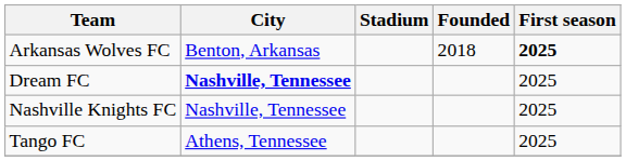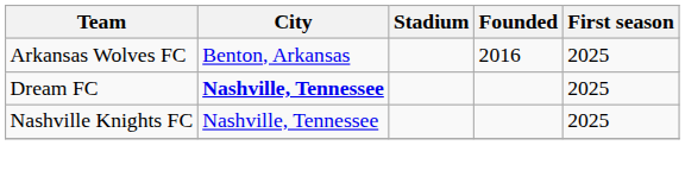 <table class="wikitable sortable">
 <tr>
 <th scope="col">Team</th>
 <th scope="col">City</th>
 <th scope="col">Stadium</th>
 <th scope="col">Founded</th>
 <th scope="col">First season</th>
 </tr>
 <tr>
 <td>Arkansas Wolves FC</td>
 <td><a href='#'>Benton, Arkansas</a></td>
 <td></td>
-<td>2018</td>
-<td><strong>2025</strong></td>
+<td>2016</td>
+<td>2025</td>
 </tr>
 <tr>
 <td>Dream FC</td>
 <td><strong><a href='#'>Nashville, Tennessee</a></strong></td>
 <td></td>
 <td></td>
 <td>2025</td>
 </tr>
 <tr>
 <td>Nashville Knights FC</td>
 <td><a href='#'>Nashville, Tennessee</a></td>
 <td></td>
 <td></td>
 <td>2025</td>
 </tr>
 <tr>
-<td>Tango FC</td>
-<td><a href='#'>Athens, Tennessee</a></td>
-<td></td>
-<td></td>
-<td>2025</td>
-</tr>
-<tr>
 </tr>
 </table>
